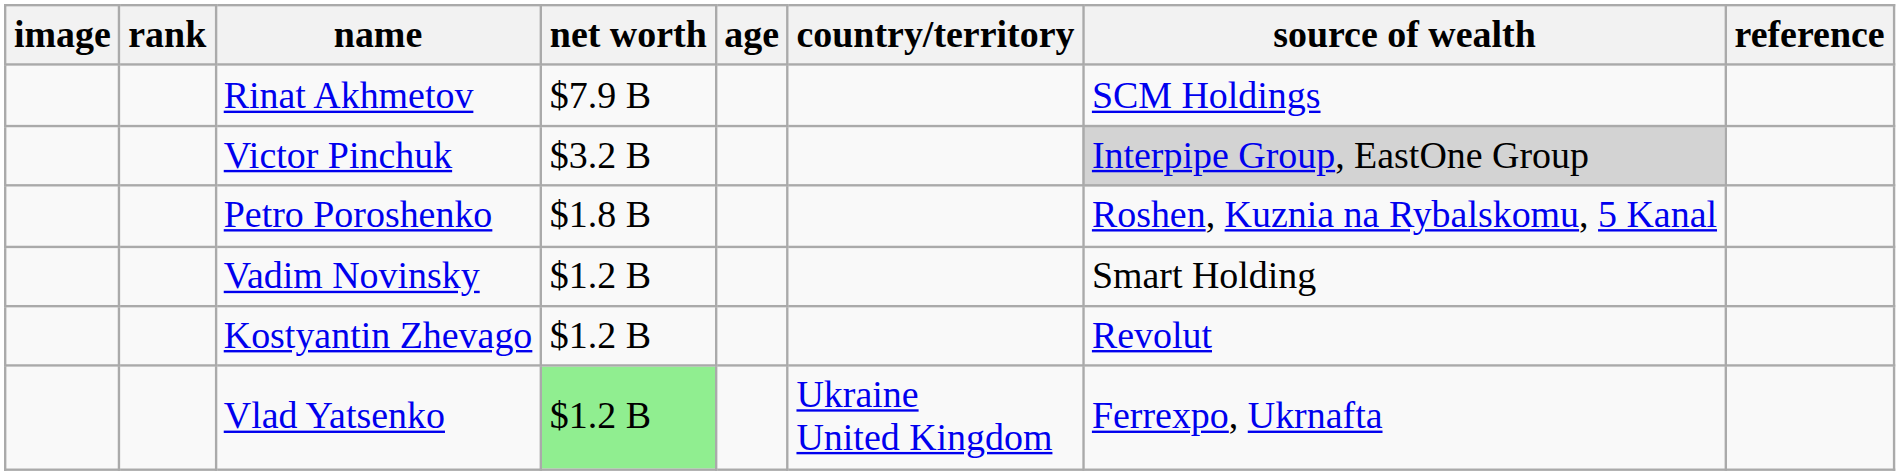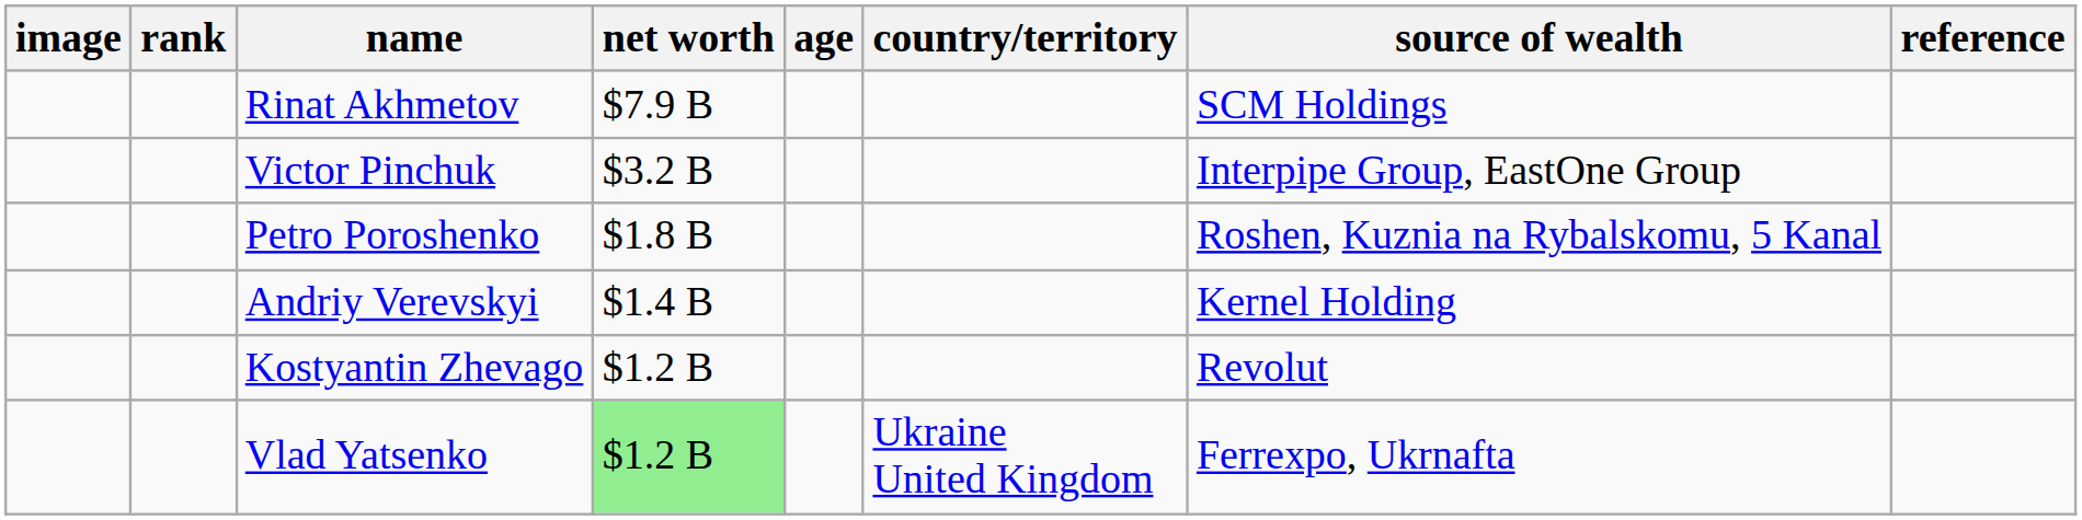 <table class="wikitable sortable">
 <tr>
 <th>image</th>
 <th>rank</th>
 <th>name</th>
 <th>net worth</th>
 <th>age</th>
 <th>country/territory</th>
 <th>source of wealth</th>
 <th>reference</th>
 </tr>
 <tr>
 <td></td>
 <td></td>
 <td><a href='#'>Rinat Akhmetov</a></td>
 <td>$7.9 B</td>
 <td></td>
 <td></td>
 <td><a href='#'>SCM Holdings</a></td>
 <td></td>
 </tr>
 <tr>
 <td></td>
 <td></td>
 <td><a href='#'>Victor Pinchuk</a></td>
 <td>$3.2 B</td>
 <td></td>
 <td></td>
-<td style="background: lightgrey;"><a href='#'>Interpipe Group</a>, EastOne Group</td>
+<td><a href='#'>Interpipe Group</a>, EastOne Group</td>
 <td></td>
 </tr>
 <tr>
 <td></td>
 <td></td>
 <td><a href='#'>Petro Poroshenko</a></td>
 <td>$1.8 B</td>
 <td></td>
 <td></td>
 <td><a href='#'>Roshen</a>, <a href='#'>Kuznia na Rybalskomu</a>, <a href='#'>5 Kanal</a></td>
 <td></td>
 </tr>
 <tr>
 <td></td>
 <td></td>
-<td><a href='#'>Vadim Novinsky</a></td>
-<td>$1.2 B</td>
+<td><a href='#'>Andriy Verevskyi</a></td>
+<td>$1.4 B</td>
 <td></td>
 <td></td>
-<td>Smart Holding</td>
+<td><a href='#'>Kernel Holding</a></td>
 <td></td>
 </tr>
 <tr>
 <td></td>
 <td></td>
 <td><a href='#'>Kostyantin Zhevago</a></td>
 <td>$1.2 B</td>
 <td></td>
 <td></td>
 <td><a href='#'>Revolut</a></td>
 <td></td>
 </tr>
 <tr>
 <td></td>
 <td></td>
 <td><a href='#'>Vlad Yatsenko</a></td>
 <td style="background: lightgreen;">$1.2 B</td>
 <td></td>
 <td> <a href='#'>Ukraine</a><br> <a href='#'>United Kingdom</a></td>
 <td><a href='#'>Ferrexpo</a>, <a href='#'>Ukrnafta</a></td>
 <td></td>
 </tr>
 </table>
